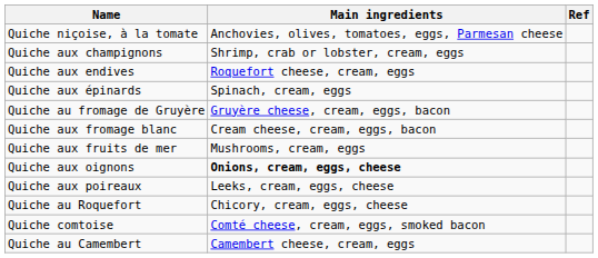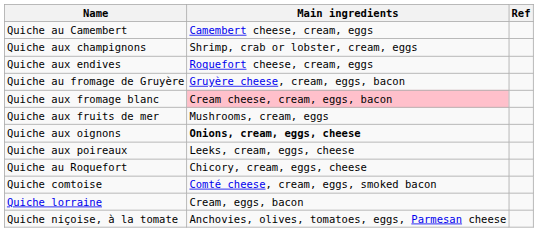 <table class="wikitable plainrowheaders" style="text-align: left; margin-right: 0;">
 <tr>
 <th scope="col">Name</th>
 <th scope="col">Main ingredients</th>
 <th scope="col">Ref</th>
 </tr>
 <tr>
-<td>Quiche niçoise, à la tomate</td>
-<td>Anchovies, olives, tomatoes, eggs, <a href='#'>Parmesan</a> cheese</td>
+<td>Quiche au Camembert</td>
+<td><a href='#'>Camembert</a> cheese, cream, eggs</td>
 <td></td>
 </tr>
 <tr>
 <td>Quiche aux champignons</td>
 <td>Shrimp, crab or lobster, cream, eggs</td>
 <td></td>
 </tr>
 <tr>
 <td>Quiche aux endives</td>
 <td><a href='#'>Roquefort</a> cheese, cream, eggs</td>
 <td></td>
 </tr>
 <tr>
-<td>Quiche aux épinards</td>
-<td>Spinach, cream, eggs</td>
-<td></td>
-</tr>
-<tr>
 <td>Quiche au fromage de Gruyère</td>
 <td><a href='#'>Gruyère cheese</a>, cream, eggs, bacon</td>
 <td></td>
 </tr>
 <tr>
 <td>Quiche aux fromage blanc</td>
-<td>Cream cheese, cream, eggs, bacon</td>
+<td style="background: pink;">Cream cheese, cream, eggs, bacon</td>
 <td></td>
 </tr>
 <tr>
 <td>Quiche aux fruits de mer</td>
 <td>Mushrooms, cream, eggs</td>
 <td></td>
 </tr>
 <tr>
 <td>Quiche aux oignons</td>
 <td><strong>Onions, cream, eggs, cheese</strong></td>
 <td></td>
 </tr>
 <tr>
 <td>Quiche aux poireaux</td>
 <td>Leeks, cream, eggs, cheese</td>
 <td></td>
 </tr>
 <tr>
 <td>Quiche au Roquefort</td>
 <td>Chicory, cream, eggs, cheese</td>
 <td></td>
 </tr>
 <tr>
 <td>Quiche comtoise</td>
 <td><a href='#'>Comté cheese</a>, cream, eggs, smoked bacon</td>
 <td></td>
 </tr>
 <tr>
-<td>Quiche au Camembert</td>
-<td><a href='#'>Camembert</a> cheese, cream, eggs</td>
+<td><a href='#'>Quiche lorraine</a></td>
+<td>Cream, eggs, bacon</td>
+<td></td>
+</tr>
+<tr>
+<td>Quiche niçoise, à la tomate</td>
+<td>Anchovies, olives, tomatoes, eggs, <a href='#'>Parmesan</a> cheese</td>
 <td></td>
 </tr>
 </table>
